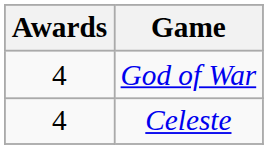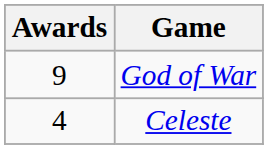 <table class="wikitable floatleft" rowspan="2" style="text-align:center;" background: #f6e39c;>
 <tr>
 <th scope="col">Awards</th>
 <th scope="col">Game</th>
 </tr>
 <tr>
-<td>4</td>
+<td>9</td>
 <td><em><a href='#'>God of War</a></em></td>
 </tr>
 <tr>
 <td>4</td>
 <td><em><a href='#'>Celeste</a></em></td>
 </tr>
 </table>
